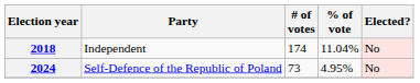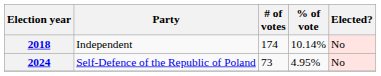 <table class=wikitable>
 <tr>
 <th>Election year</th>
 <th>Party</th>
 <th># of<br>votes</th>
 <th>% of<br>vote</th>
 <th>Elected?</th>
 </tr>
 <tr>
 <th><a href='#'>2018</a></th>
 <td>Independent</td>
 <td>174</td>
-<td>11.04%</td>
+<td>10.14%</td>
 <td style="background:MistyRose;">No</td>
 </tr>
 <tr>
 <th><a href='#'>2024</a></th>
 <td><a href='#'>Self-Defence of the Republic of Poland</a></td>
 <td>73</td>
 <td>4.95%</td>
 <td style="background:MistyRose;">No</td>
 </tr>
 <tr>
 </tr>
 </table>
